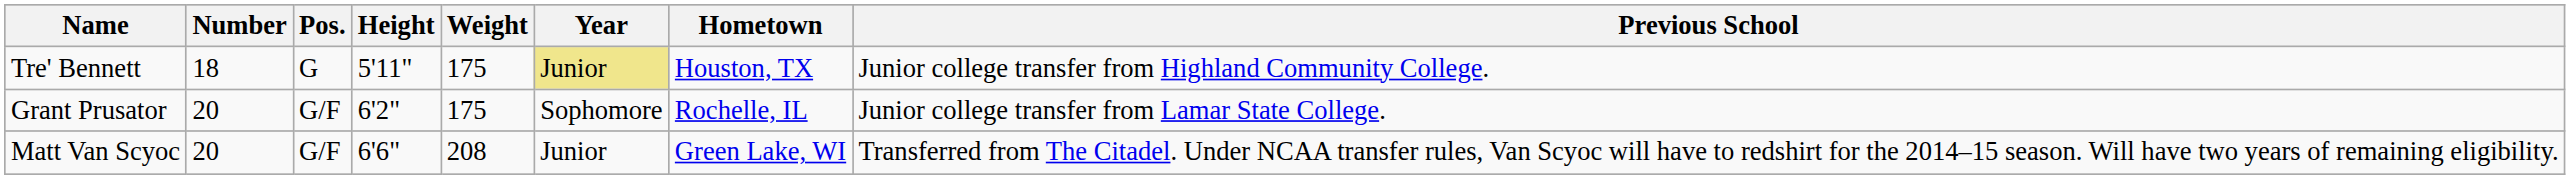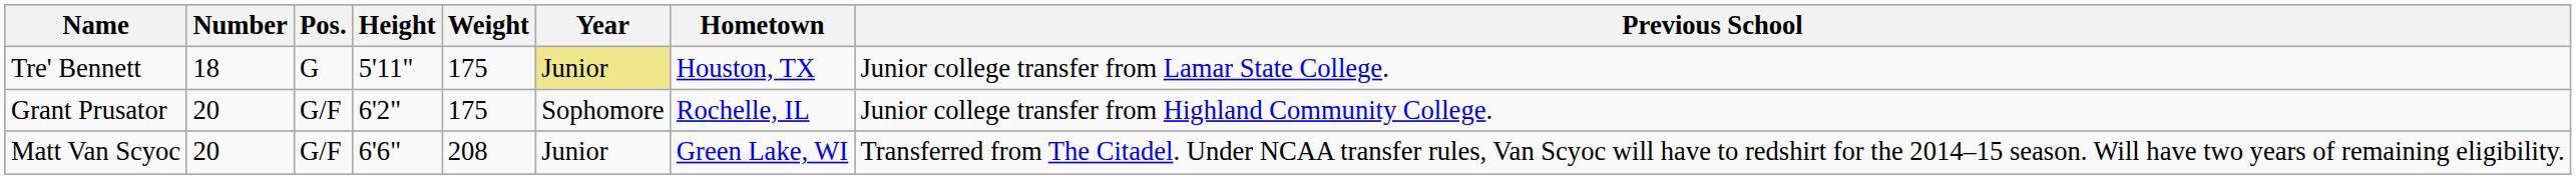 <table class="wikitable sortable">
 <tr>
 <th>Name</th>
 <th>Number</th>
 <th>Pos.</th>
 <th>Height</th>
 <th>Weight</th>
 <th>Year</th>
 <th>Hometown</th>
 <th class="unsortable">Previous School</th>
 </tr>
 <tr>
 <td sortname>Tre' Bennett</td>
 <td>18</td>
 <td>G</td>
 <td>5'11"</td>
 <td>175</td>
 <td style="background: khaki;">Junior</td>
 <td><a href='#'>Houston, TX</a></td>
-<td>Junior college transfer from <a href='#'>Highland Community College</a>.</td>
+<td>Junior college transfer from <a href='#'>Lamar State College</a>.</td>
 </tr>
 <tr>
 <td sortname>Grant Prusator</td>
 <td>20</td>
 <td>G/F</td>
 <td>6'2"</td>
 <td>175</td>
 <td>Sophomore</td>
 <td><a href='#'>Rochelle, IL</a></td>
-<td>Junior college transfer from <a href='#'>Lamar State College</a>.</td>
+<td>Junior college transfer from <a href='#'>Highland Community College</a>.</td>
 </tr>
 <tr>
 <td sortname>Matt Van Scyoc</td>
 <td>20</td>
 <td>G/F</td>
 <td>6'6"</td>
 <td>208</td>
 <td>Junior</td>
 <td><a href='#'>Green Lake, WI</a></td>
 <td>Transferred from <a href='#'>The Citadel</a>. Under NCAA transfer rules, Van Scyoc will have to redshirt for the 2014–15 season. Will have two years of remaining eligibility.</td>
 </tr>
 </table>
